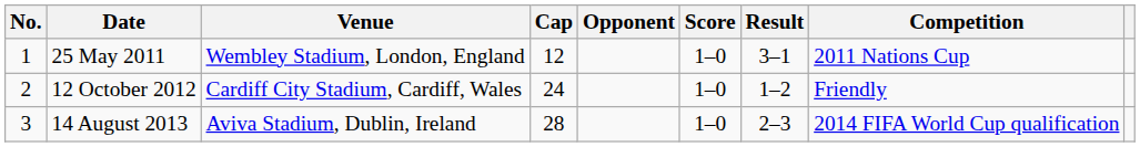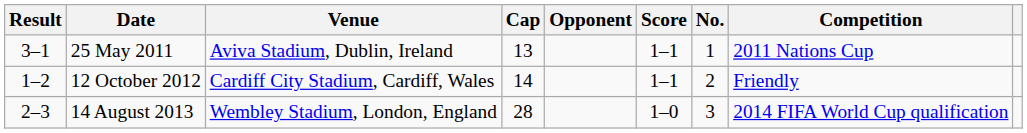 <table class="wikitable sortable">
 <tr>
-<th>No.</th>
+<th>Result</th>
 <th>Date</th>
 <th>Venue</th>
 <th>Cap</th>
 <th>Opponent</th>
 <th>Score</th>
-<th>Result</th>
+<th>No.</th>
 <th>Competition</th>
 <th class="unsortable"></th>
 </tr>
 <tr>
+<td align="center">3–1</td>
+<td>25 May 2011</td>
+<td><a href='#'>Aviva Stadium</a>, Dublin, Ireland</td>
+<td align="center">13</td>
+<td></td>
+<td align="center">1–1</td>
 <td align="center">1</td>
-<td>25 May 2011</td>
-<td><a href='#'>Wembley Stadium</a>, London, England</td>
-<td align="center">12</td>
-<td></td>
-<td align="center">1–0</td>
-<td align="center">3–1</td>
 <td><a href='#'>2011 Nations Cup</a></td>
 <td align="center"></td>
 </tr>
 <tr>
-<td align="center">2</td>
+<td align="center">1–2</td>
 <td>12 October 2012</td>
 <td><a href='#'>Cardiff City Stadium</a>, Cardiff, Wales</td>
-<td align="center">24</td>
+<td align="center">14</td>
 <td></td>
-<td align="center">1–0</td>
-<td align="center">1–2</td>
+<td align="center">1–1</td>
+<td align="center">2</td>
 <td><a href='#'>Friendly</a></td>
 <td align="center"></td>
 </tr>
 <tr>
-<td align="center">3</td>
+<td align="center">2–3</td>
 <td>14 August 2013</td>
-<td><a href='#'>Aviva Stadium</a>, Dublin, Ireland</td>
+<td><a href='#'>Wembley Stadium</a>, London, England</td>
 <td align="center">28</td>
 <td></td>
 <td align="center">1–0</td>
-<td align="center">2–3</td>
+<td align="center">3</td>
 <td><a href='#'>2014 FIFA World Cup qualification</a></td>
 <td align="center"></td>
 </tr>
 </table>
